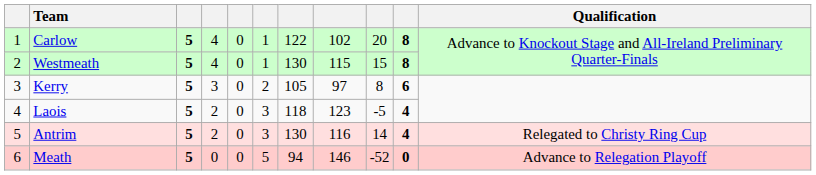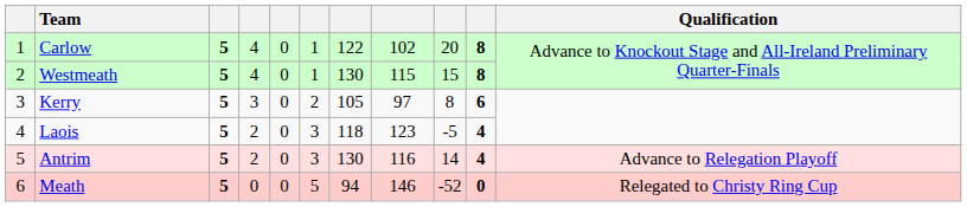 <table class="wikitable" style="text-align:center">
 <tr>
 <th width="20"></th>
 <th width="150" style="text-align:left;">Team</th>
 <th width="20"></th>
 <th width="20"></th>
 <th width="20"></th>
 <th width="20"></th>
 <th width="30"></th>
 <th width="50"></th>
 <th width="20"></th>
 <th width="20"></th>
 <th>Qualification</th>
 </tr>
 <tr style="background:#ccffcc">
 <td>1</td>
 <td align="left"> <a href='#'>Carlow</a></td>
 <td><strong>5</strong></td>
 <td>4</td>
 <td>0</td>
 <td>1</td>
 <td>122</td>
 <td>102</td>
 <td>20</td>
 <td><strong>8</strong></td>
 <td rowspan="2">Advance to <a href='#'>Knockout Stage</a> and <a href='#'>All-Ireland Preliminary Quarter-Finals</a></td>
 </tr>
 <tr style="background:#ccffcc">
 <td>2</td>
 <td align="left"> <a href='#'>Westmeath</a></td>
 <td><strong>5</strong></td>
 <td>4</td>
 <td>0</td>
 <td>1</td>
 <td>130</td>
 <td>115</td>
 <td>15</td>
 <td><strong>8</strong></td>
 </tr>
 <tr>
 <td>3</td>
 <td align="left"> <a href='#'>Kerry</a></td>
 <td><strong>5</strong></td>
 <td>3</td>
 <td>0</td>
 <td>2</td>
 <td>105</td>
 <td>97</td>
 <td>8</td>
 <td><strong>6</strong></td>
 <td rowspan="2"></td>
 </tr>
 <tr>
 <td>4</td>
 <td align="left"> <a href='#'>Laois</a></td>
 <td><strong>5</strong></td>
 <td>2</td>
 <td>0</td>
 <td>3</td>
 <td>118</td>
 <td>123</td>
 <td>-5</td>
 <td><strong>4</strong></td>
 </tr>
 <tr style="background:#ffdfdf">
 <td>5</td>
 <td align="left"> <a href='#'>Antrim</a></td>
 <td><strong>5</strong></td>
 <td>2</td>
 <td>0</td>
 <td>3</td>
 <td>130</td>
 <td>116</td>
 <td>14</td>
 <td><strong>4</strong></td>
-<td>Relegated to <a href='#'>Christy Ring Cup</a></td>
+<td>Advance to <a href='#'>Relegation Playoff</a></td>
 </tr>
 <tr style="background:#ffcccc">
 <td>6</td>
 <td align="left"> <a href='#'>Meath</a></td>
 <td><strong>5</strong></td>
 <td>0</td>
 <td>0</td>
 <td>5</td>
 <td>94</td>
 <td>146</td>
 <td>-52</td>
 <td><strong>0</strong></td>
-<td>Advance to <a href='#'>Relegation Playoff</a></td>
+<td>Relegated to <a href='#'>Christy Ring Cup</a></td>
 </tr>
 </table>
